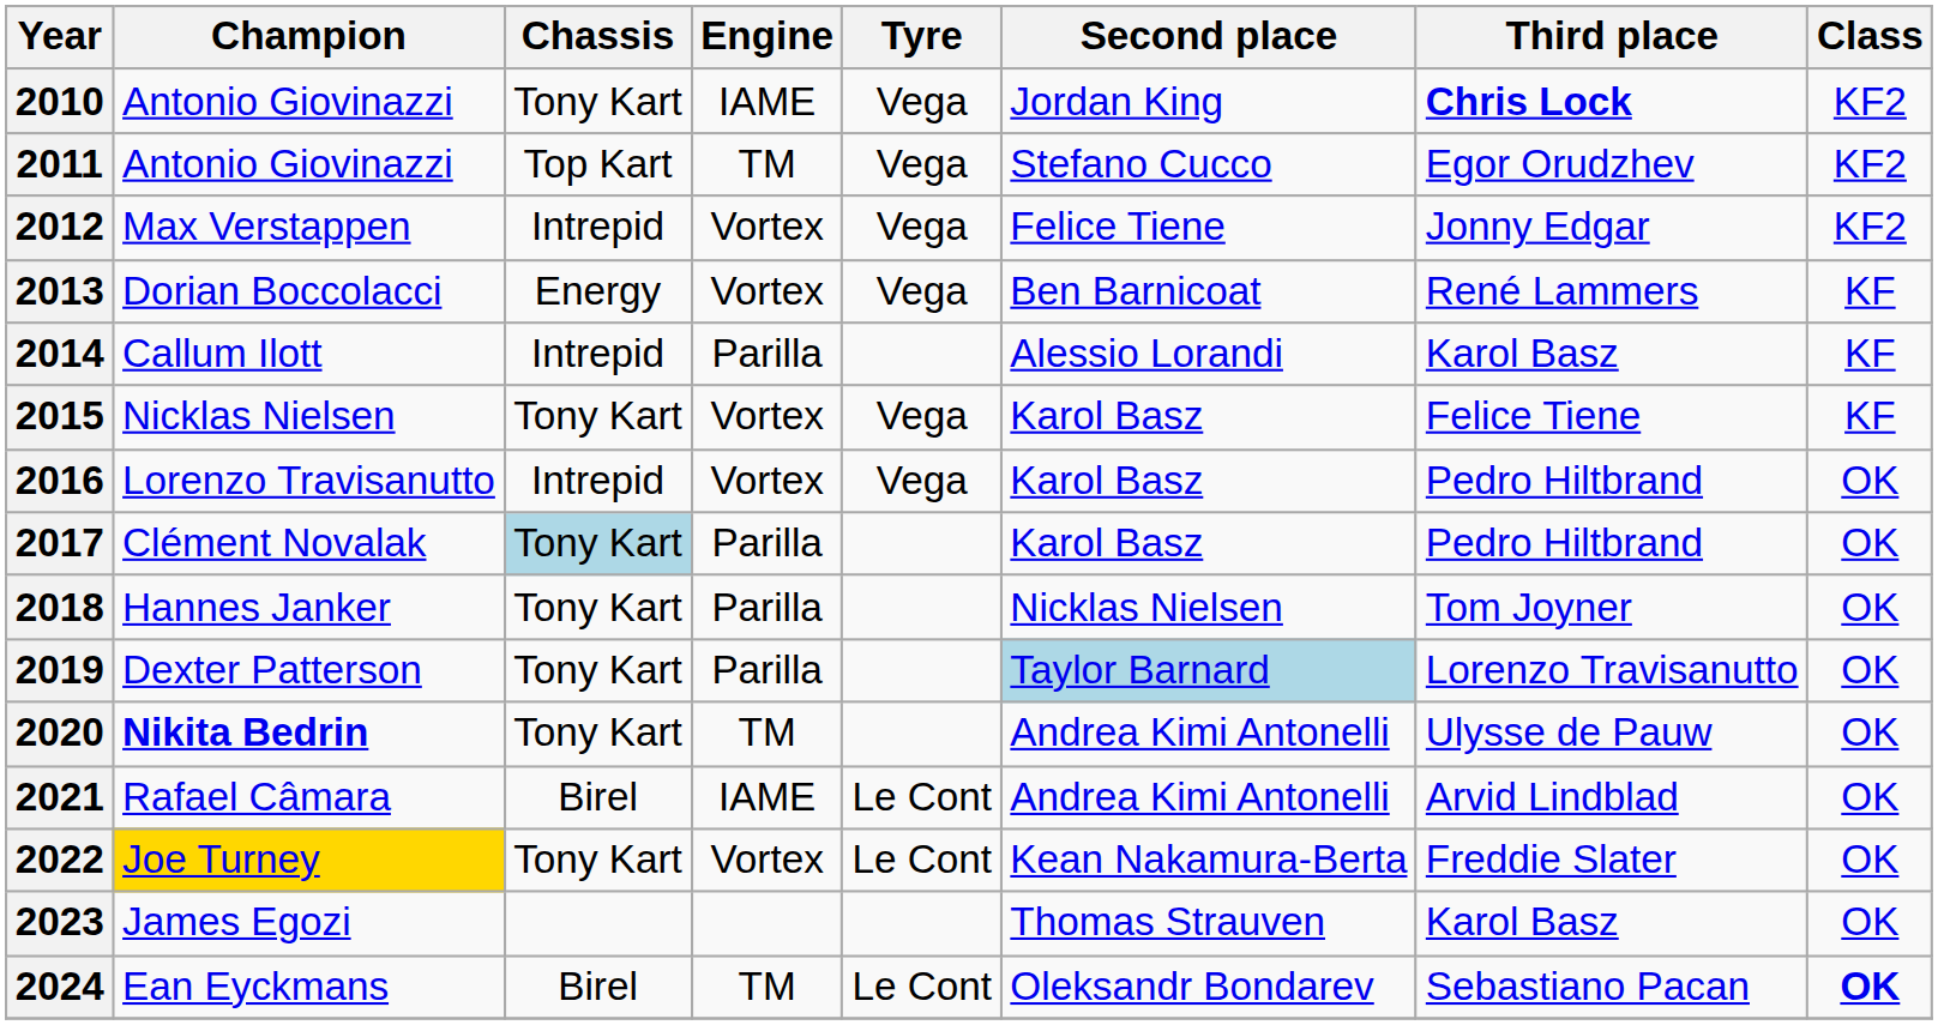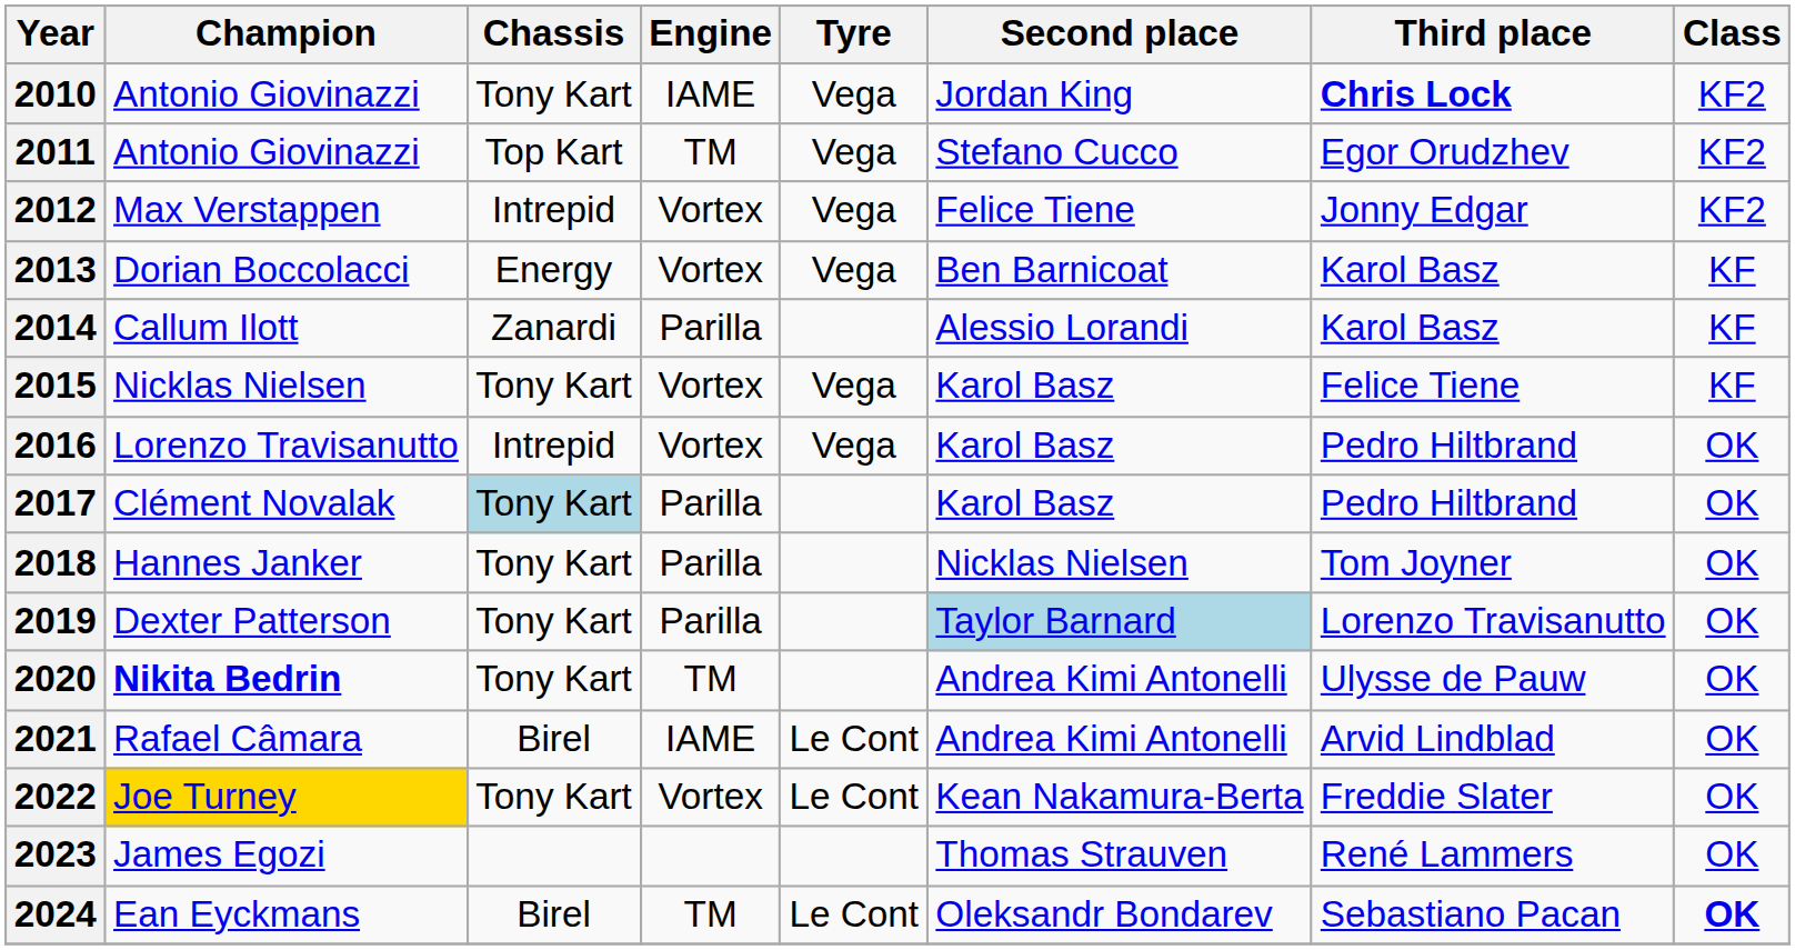 <table class="wikitable">
 <tr>
 <th>Year</th>
 <th>Champion</th>
 <th>Chassis</th>
 <th>Engine</th>
 <th>Tyre</th>
 <th>Second place</th>
 <th>Third place</th>
 <th>Class</th>
 </tr>
 <tr>
 <th>2010</th>
 <td> <a href='#'>Antonio Giovinazzi</a></td>
 <td style="text-align:center;">Tony Kart</td>
 <td style="text-align:center;">IAME</td>
 <td style="text-align:center;">Vega</td>
 <td> <a href='#'>Jordan King</a></td>
 <td><strong> <a href='#'>Chris Lock</a></strong></td>
 <td style="text-align:center;"><a href='#'>KF2</a></td>
 </tr>
 <tr>
 <th>2011</th>
 <td> <a href='#'>Antonio Giovinazzi</a></td>
 <td style="text-align:center;">Top Kart</td>
 <td style="text-align:center;">TM</td>
 <td style="text-align:center;">Vega</td>
 <td> <a href='#'>Stefano Cucco</a></td>
 <td> <a href='#'>Egor Orudzhev</a></td>
 <td style="text-align:center;"><a href='#'>KF2</a></td>
 </tr>
 <tr>
 <th>2012</th>
 <td> <a href='#'>Max Verstappen</a></td>
 <td style="text-align:center;">Intrepid</td>
 <td style="text-align:center;">Vortex</td>
 <td style="text-align:center;">Vega</td>
 <td> <a href='#'>Felice Tiene</a></td>
 <td> <a href='#'>Jonny Edgar</a></td>
 <td style="text-align:center;"><a href='#'>KF2</a></td>
 </tr>
 <tr>
 <th>2013</th>
 <td> <a href='#'>Dorian Boccolacci</a></td>
 <td style="text-align:center;">Energy</td>
 <td style="text-align:center;">Vortex</td>
 <td style="text-align:center;">Vega</td>
 <td> <a href='#'>Ben Barnicoat</a></td>
-<td> <a href='#'>René Lammers</a></td>
+<td> <a href='#'>Karol Basz</a></td>
 <td style="text-align:center;"><a href='#'>KF</a></td>
 </tr>
 <tr>
 <th>2014</th>
 <td> <a href='#'>Callum Ilott</a></td>
-<td style="text-align:center;">Intrepid</td>
+<td style="text-align:center;">Zanardi</td>
 <td style="text-align:center;">Parilla</td>
 <td style="text-align:center;"></td>
 <td> <a href='#'>Alessio Lorandi</a></td>
 <td> <a href='#'>Karol Basz</a></td>
 <td style="text-align:center;"><a href='#'>KF</a></td>
 </tr>
 <tr>
 <th>2015</th>
 <td> <a href='#'>Nicklas Nielsen</a></td>
 <td style="text-align:center;">Tony Kart</td>
 <td style="text-align:center;">Vortex</td>
 <td style="text-align:center;">Vega</td>
 <td> <a href='#'>Karol Basz</a></td>
 <td> <a href='#'>Felice Tiene</a></td>
 <td style="text-align:center;"><a href='#'>KF</a></td>
 </tr>
 <tr>
 <th>2016</th>
 <td> <a href='#'>Lorenzo Travisanutto</a></td>
 <td style="text-align:center;">Intrepid</td>
 <td style="text-align:center;">Vortex</td>
 <td style="text-align:center;">Vega</td>
 <td> <a href='#'>Karol Basz</a></td>
 <td> <a href='#'>Pedro Hiltbrand</a></td>
 <td style="text-align:center;"><a href='#'>OK</a></td>
 </tr>
 <tr>
 <th>2017</th>
 <td> <a href='#'>Clément Novalak</a></td>
 <td style="background: lightblue; text-align:center;">Tony Kart</td>
 <td style="text-align:center;">Parilla</td>
 <td style="text-align:center;"></td>
 <td> <a href='#'>Karol Basz</a></td>
 <td> <a href='#'>Pedro Hiltbrand</a></td>
 <td style="text-align:center;"><a href='#'>OK</a></td>
 </tr>
 <tr>
 <th>2018</th>
 <td> <a href='#'>Hannes Janker</a></td>
 <td style="text-align:center;">Tony Kart</td>
 <td style="text-align:center;">Parilla</td>
 <td style="text-align:center;"></td>
 <td> <a href='#'>Nicklas Nielsen</a></td>
 <td> <a href='#'>Tom Joyner</a></td>
 <td style="text-align:center;"><a href='#'>OK</a></td>
 </tr>
 <tr>
 <th>2019</th>
 <td> <a href='#'>Dexter Patterson</a></td>
 <td style="text-align:center;">Tony Kart</td>
 <td style="text-align:center;">Parilla</td>
 <td style="text-align:center;"></td>
 <td style="background: lightblue;"> <a href='#'>Taylor Barnard</a></td>
 <td> <a href='#'>Lorenzo Travisanutto</a></td>
 <td style="text-align:center;"><a href='#'>OK</a></td>
 </tr>
 <tr>
 <th>2020</th>
 <td><strong> <a href='#'>Nikita Bedrin</a></strong></td>
 <td style="text-align:center;">Tony Kart</td>
 <td style="text-align:center;">TM</td>
 <td style="text-align:center;"></td>
 <td> <a href='#'>Andrea Kimi Antonelli</a></td>
 <td> <a href='#'>Ulysse de Pauw</a></td>
 <td style="text-align:center;"><a href='#'>OK</a></td>
 </tr>
 <tr>
 <th>2021</th>
 <td> <a href='#'>Rafael Câmara</a></td>
 <td style="text-align:center;">Birel</td>
 <td style="text-align:center;">IAME</td>
 <td style="text-align:center;">Le Cont</td>
 <td> <a href='#'>Andrea Kimi Antonelli</a></td>
 <td> <a href='#'>Arvid Lindblad</a></td>
 <td style="text-align:center;"><a href='#'>OK</a></td>
 </tr>
 <tr>
 <th>2022</th>
 <td style="background: gold;"> <a href='#'>Joe Turney</a></td>
 <td style="text-align:center;">Tony Kart</td>
 <td style="text-align:center;">Vortex</td>
 <td style="text-align:center;">Le Cont</td>
 <td> <a href='#'>Kean Nakamura-Berta</a></td>
 <td> <a href='#'>Freddie Slater</a></td>
 <td style="text-align:center;"><a href='#'>OK</a></td>
 </tr>
 <tr>
 <th>2023</th>
 <td> <a href='#'>James Egozi</a></td>
 <td></td>
 <td></td>
 <td></td>
 <td> <a href='#'>Thomas Strauven</a></td>
-<td> <a href='#'>Karol Basz</a></td>
+<td> <a href='#'>René Lammers</a></td>
 <td style="text-align:center;"><a href='#'>OK</a></td>
 </tr>
 <tr>
 <th>2024</th>
 <td> <a href='#'>Ean Eyckmans</a></td>
 <td style="text-align:center;">Birel</td>
 <td style="text-align:center;">TM</td>
 <td style="text-align:center;">Le Cont</td>
 <td> <a href='#'>Oleksandr Bondarev</a></td>
 <td> <a href='#'>Sebastiano Pacan</a></td>
 <td style="text-align:center;"><strong><a href='#'>OK</a></strong></td>
 </tr>
 <tr>
 </tr>
 </table>
